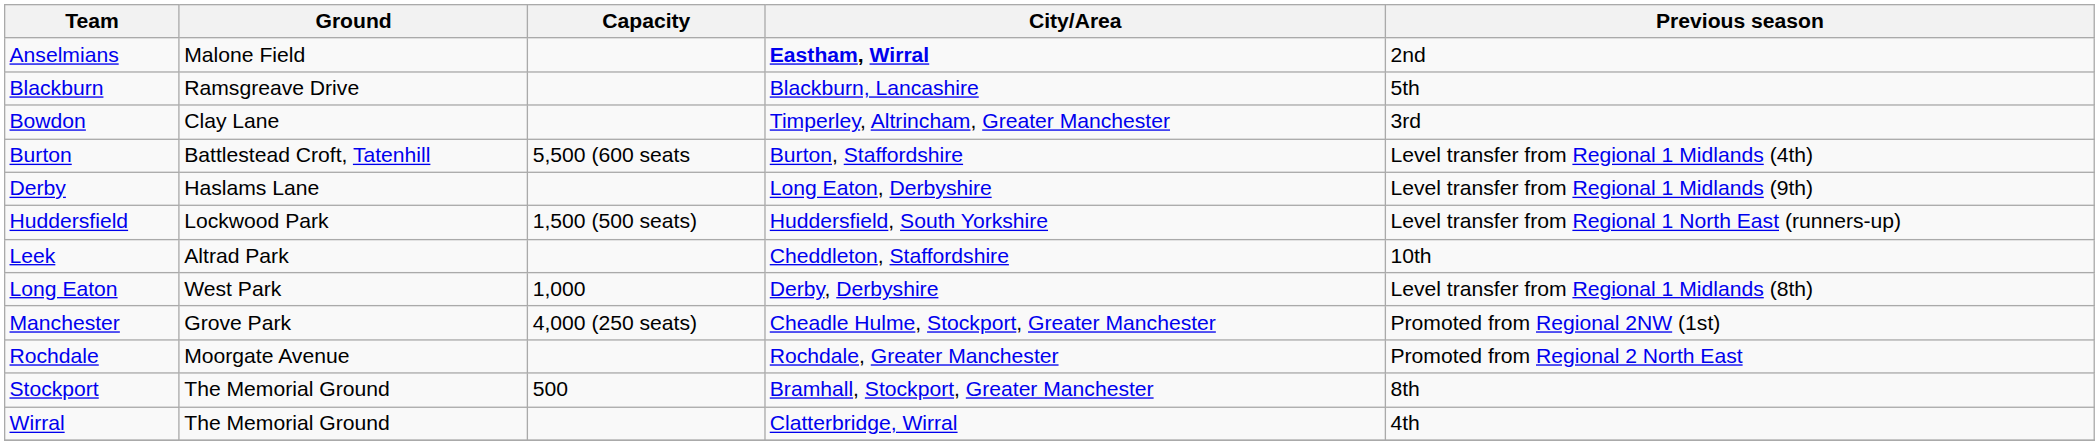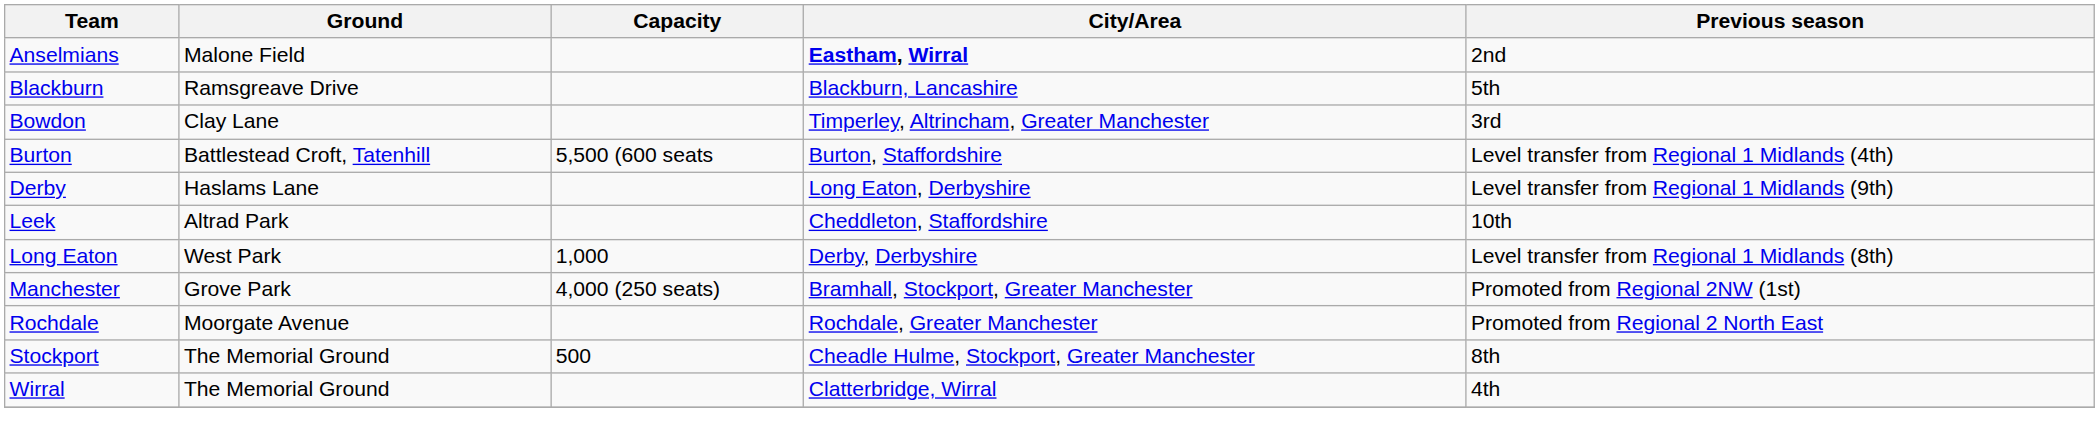 <table class="wikitable sortable" width=100%>
 <tr>
 <th>Team</th>
 <th>Ground</th>
 <th>Capacity</th>
 <th>City/Area</th>
 <th>Previous season</th>
 </tr>
 <tr>
 <td><a href='#'>Anselmians</a></td>
 <td>Malone Field</td>
 <td></td>
 <td><strong><a href='#'>Eastham</a>, <a href='#'>Wirral</a></strong></td>
 <td>2nd</td>
 </tr>
 <tr>
 <td><a href='#'>Blackburn</a></td>
 <td>Ramsgreave Drive</td>
 <td></td>
 <td><a href='#'>Blackburn, Lancashire</a></td>
 <td>5th</td>
 </tr>
 <tr>
 <td><a href='#'>Bowdon</a></td>
 <td>Clay Lane</td>
 <td></td>
 <td><a href='#'>Timperley</a>, <a href='#'>Altrincham</a>, <a href='#'>Greater Manchester</a></td>
 <td>3rd</td>
 </tr>
 <tr>
 <td><a href='#'>Burton</a></td>
 <td>Battlestead Croft, <a href='#'>Tatenhill</a></td>
 <td>5,500 (600 seats</td>
 <td><a href='#'>Burton</a>, <a href='#'>Staffordshire</a></td>
 <td>Level transfer from <a href='#'>Regional 1 Midlands</a> (4th)</td>
 </tr>
 <tr>
 <td><a href='#'>Derby</a></td>
 <td>Haslams Lane</td>
 <td></td>
 <td><a href='#'>Long Eaton</a>, <a href='#'>Derbyshire</a></td>
 <td>Level transfer from <a href='#'>Regional 1 Midlands</a> (9th)</td>
 </tr>
 <tr>
-<td><a href='#'>Huddersfield</a></td>
-<td>Lockwood Park</td>
-<td>1,500 (500 seats)</td>
-<td><a href='#'>Huddersfield</a>, <a href='#'>South Yorkshire</a></td>
-<td>Level transfer from <a href='#'>Regional 1 North East</a> (runners-up)</td>
-</tr>
-<tr>
 <td><a href='#'>Leek</a></td>
 <td>Altrad Park</td>
 <td></td>
 <td><a href='#'>Cheddleton</a>, <a href='#'>Staffordshire</a></td>
 <td>10th</td>
 </tr>
 <tr>
 <td><a href='#'>Long Eaton</a></td>
 <td>West Park</td>
 <td>1,000</td>
 <td><a href='#'>Derby</a>, <a href='#'>Derbyshire</a></td>
 <td>Level transfer from <a href='#'>Regional 1 Midlands</a> (8th)</td>
 </tr>
 <tr>
 <td><a href='#'>Manchester</a></td>
 <td>Grove Park</td>
 <td>4,000 (250 seats)</td>
-<td><a href='#'>Cheadle Hulme</a>, <a href='#'>Stockport</a>, <a href='#'>Greater Manchester</a></td>
+<td><a href='#'>Bramhall</a>, <a href='#'>Stockport</a>, <a href='#'>Greater Manchester</a></td>
 <td>Promoted from <a href='#'>Regional 2NW</a> (1st)</td>
 </tr>
 <tr>
 <td><a href='#'>Rochdale</a></td>
 <td>Moorgate Avenue</td>
 <td></td>
 <td><a href='#'>Rochdale</a>, <a href='#'>Greater Manchester</a></td>
 <td>Promoted from <a href='#'>Regional 2 North East</a></td>
 </tr>
 <tr>
 <td><a href='#'>Stockport</a></td>
 <td>The Memorial Ground</td>
 <td>500</td>
-<td><a href='#'>Bramhall</a>, <a href='#'>Stockport</a>, <a href='#'>Greater Manchester</a></td>
+<td><a href='#'>Cheadle Hulme</a>, <a href='#'>Stockport</a>, <a href='#'>Greater Manchester</a></td>
 <td>8th</td>
 </tr>
 <tr>
 <td><a href='#'>Wirral</a></td>
 <td>The Memorial Ground</td>
 <td></td>
 <td><a href='#'>Clatterbridge, Wirral</a></td>
 <td>4th</td>
 </tr>
 <tr>
 </tr>
 </table>
